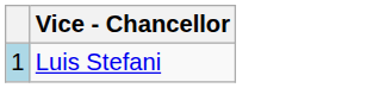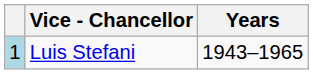 <table class="wikitable">
 <tr style="background:#eee;">
 <th></th>
 <th>Vice - Chancellor</th>
+<th>Years</th>
 </tr>
 <tr>
 <td style="background: lightblue;">1</td>
 <td><a href='#'>Luis Stefani</a></td>
+<td>1943–1965</td>
 </tr>
 </table>
